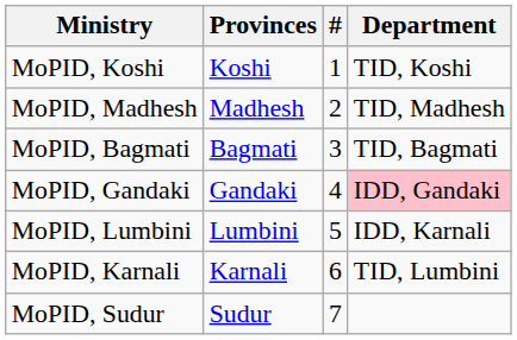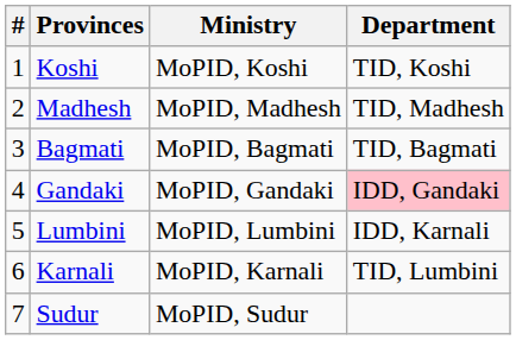 <table class="wikitable">
 <tr>
+<th>#</th>
+<th>Provinces</th>
 <th>Ministry</th>
-<th>Provinces</th>
-<th>#</th>
 <th>Department</th>
 </tr>
 <tr>
+<td>1</td>
+<td><a href='#'>Koshi</a></td>
 <td>MoPID, Koshi</td>
-<td><a href='#'>Koshi</a></td>
-<td>1</td>
 <td>TID, Koshi</td>
 </tr>
 <tr>
+<td>2</td>
+<td><a href='#'>Madhesh</a></td>
 <td>MoPID, Madhesh</td>
-<td><a href='#'>Madhesh</a></td>
-<td>2</td>
 <td>TID, Madhesh</td>
 </tr>
 <tr>
+<td>3</td>
+<td><a href='#'>Bagmati</a></td>
 <td>MoPID, Bagmati</td>
-<td><a href='#'>Bagmati</a></td>
-<td>3</td>
 <td>TID, Bagmati</td>
 </tr>
 <tr>
+<td>4</td>
+<td><a href='#'>Gandaki</a></td>
 <td>MoPID, Gandaki</td>
-<td><a href='#'>Gandaki</a></td>
-<td>4</td>
 <td style="background: pink;">IDD, Gandaki</td>
 </tr>
 <tr>
+<td>5</td>
+<td><a href='#'>Lumbini</a></td>
 <td>MoPID, Lumbini</td>
-<td><a href='#'>Lumbini</a></td>
-<td>5</td>
 <td>IDD, Karnali</td>
 </tr>
 <tr>
+<td>6</td>
+<td><a href='#'>Karnali</a></td>
 <td>MoPID, Karnali</td>
-<td><a href='#'>Karnali</a></td>
-<td>6</td>
 <td>TID, Lumbini</td>
 </tr>
 <tr>
+<td>7</td>
+<td><a href='#'>Sudur</a></td>
 <td>MoPID, Sudur</td>
-<td><a href='#'>Sudur</a></td>
-<td>7</td>
 <td></td>
 </tr>
 </table>
